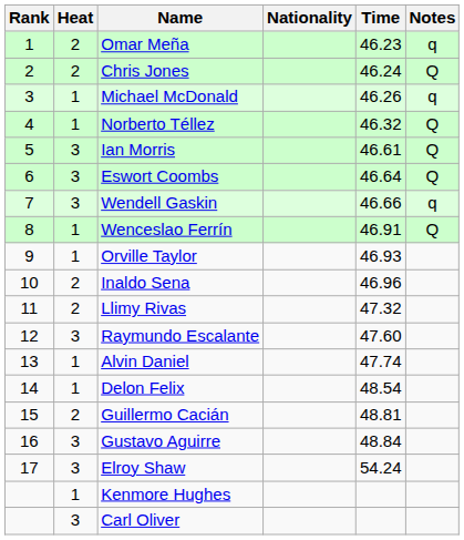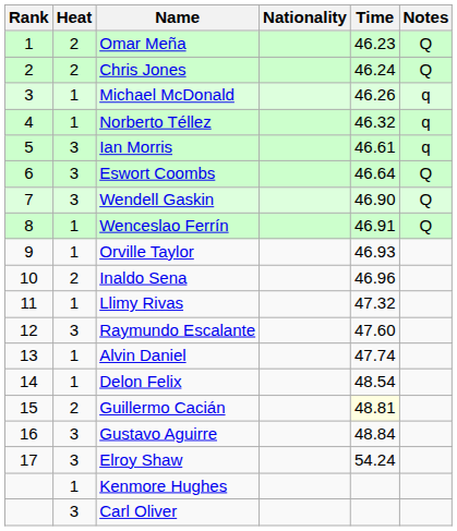 <table class="wikitable sortable" style="text-align:center">
 <tr>
 <th>Rank</th>
 <th>Heat</th>
 <th>Name</th>
 <th>Nationality</th>
 <th>Time</th>
 <th>Notes</th>
 </tr>
 <tr bgcolor=ccffcc>
 <td>1</td>
 <td>2</td>
 <td align=left><a href='#'>Omar Meña</a></td>
 <td align=left></td>
 <td>46.23</td>
-<td>q</td>
+<td>Q</td>
 </tr>
 <tr bgcolor=ccffcc>
 <td>2</td>
 <td>2</td>
 <td align=left><a href='#'>Chris Jones</a></td>
 <td align=left></td>
 <td>46.24</td>
 <td>Q</td>
 </tr>
 <tr bgcolor=ddffdd>
 <td>3</td>
 <td>1</td>
 <td align=left><a href='#'>Michael McDonald</a></td>
 <td align=left></td>
 <td>46.26</td>
 <td>q</td>
 </tr>
 <tr bgcolor=ccffcc>
 <td>4</td>
 <td>1</td>
 <td align=left><a href='#'>Norberto Téllez</a></td>
 <td align=left></td>
 <td>46.32</td>
-<td>Q</td>
+<td>q</td>
 </tr>
 <tr bgcolor=ccffcc>
 <td>5</td>
 <td>3</td>
 <td align=left><a href='#'>Ian Morris</a></td>
 <td align=left></td>
 <td>46.61</td>
-<td>Q</td>
+<td>q</td>
 </tr>
 <tr bgcolor=ccffcc>
 <td>6</td>
 <td>3</td>
 <td align=left><a href='#'>Eswort Coombs</a></td>
 <td align=left></td>
 <td>46.64</td>
 <td>Q</td>
 </tr>
 <tr bgcolor=ddffdd>
 <td>7</td>
 <td>3</td>
 <td align=left><a href='#'>Wendell Gaskin</a></td>
 <td align=left></td>
-<td>46.66</td>
-<td>q</td>
+<td>46.90</td>
+<td>Q</td>
 </tr>
 <tr bgcolor=ccffcc>
 <td>8</td>
 <td>1</td>
 <td align=left><a href='#'>Wenceslao Ferrín</a></td>
 <td align=left></td>
 <td>46.91</td>
 <td>Q</td>
 </tr>
 <tr>
 <td>9</td>
 <td>1</td>
 <td align=left><a href='#'>Orville Taylor</a></td>
 <td align=left></td>
 <td>46.93</td>
 <td></td>
 </tr>
 <tr>
 <td>10</td>
 <td>2</td>
 <td align=left><a href='#'>Inaldo Sena</a></td>
 <td align=left></td>
 <td>46.96</td>
 <td></td>
 </tr>
 <tr>
 <td>11</td>
-<td>2</td>
+<td>1</td>
 <td align=left><a href='#'>Llimy Rivas</a></td>
 <td align=left></td>
 <td>47.32</td>
 <td></td>
 </tr>
 <tr>
 <td>12</td>
 <td>3</td>
 <td align=left><a href='#'>Raymundo Escalante</a></td>
 <td align=left></td>
 <td>47.60</td>
 <td></td>
 </tr>
 <tr>
 <td>13</td>
 <td>1</td>
 <td align=left><a href='#'>Alvin Daniel</a></td>
 <td align=left></td>
 <td>47.74</td>
 <td></td>
 </tr>
 <tr>
 <td>14</td>
 <td>1</td>
 <td align=left><a href='#'>Delon Felix</a></td>
 <td align=left></td>
 <td>48.54</td>
 <td></td>
 </tr>
 <tr>
 <td>15</td>
 <td>2</td>
 <td align=left><a href='#'>Guillermo Cacián</a></td>
 <td align=left></td>
-<td>48.81</td>
+<td style="background: lightyellow;">48.81</td>
 <td></td>
 </tr>
 <tr>
 <td>16</td>
 <td>3</td>
 <td align=left><a href='#'>Gustavo Aguirre</a></td>
 <td align=left></td>
 <td>48.84</td>
 <td></td>
 </tr>
 <tr>
 <td>17</td>
 <td>3</td>
 <td align=left><a href='#'>Elroy Shaw</a></td>
 <td align=left></td>
 <td>54.24</td>
 <td></td>
 </tr>
 <tr>
 <td></td>
 <td>1</td>
 <td align=left><a href='#'>Kenmore Hughes</a></td>
 <td align=left></td>
 <td></td>
 <td></td>
 </tr>
 <tr>
 <td></td>
 <td>3</td>
 <td align=left><a href='#'>Carl Oliver</a></td>
 <td align=left></td>
 <td></td>
 <td></td>
 </tr>
 </table>
